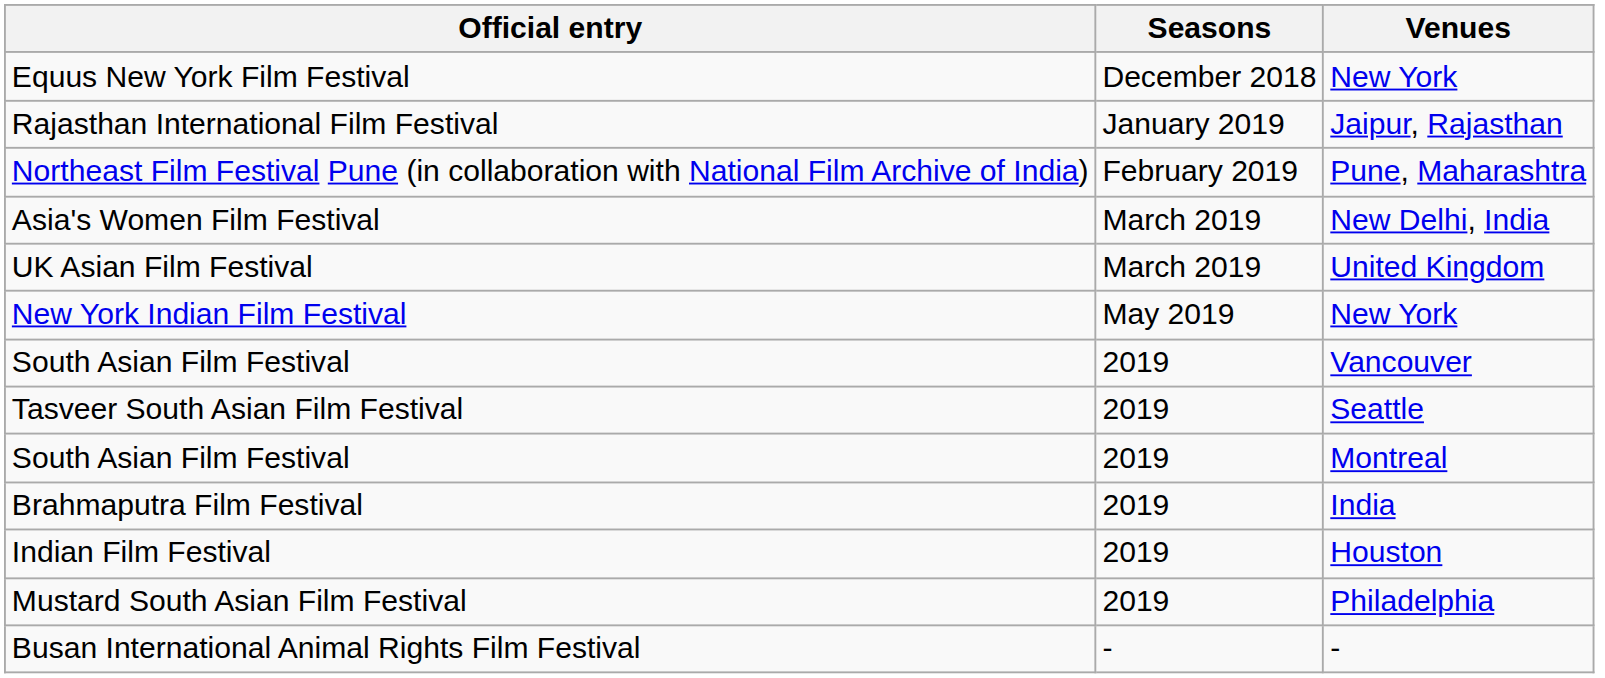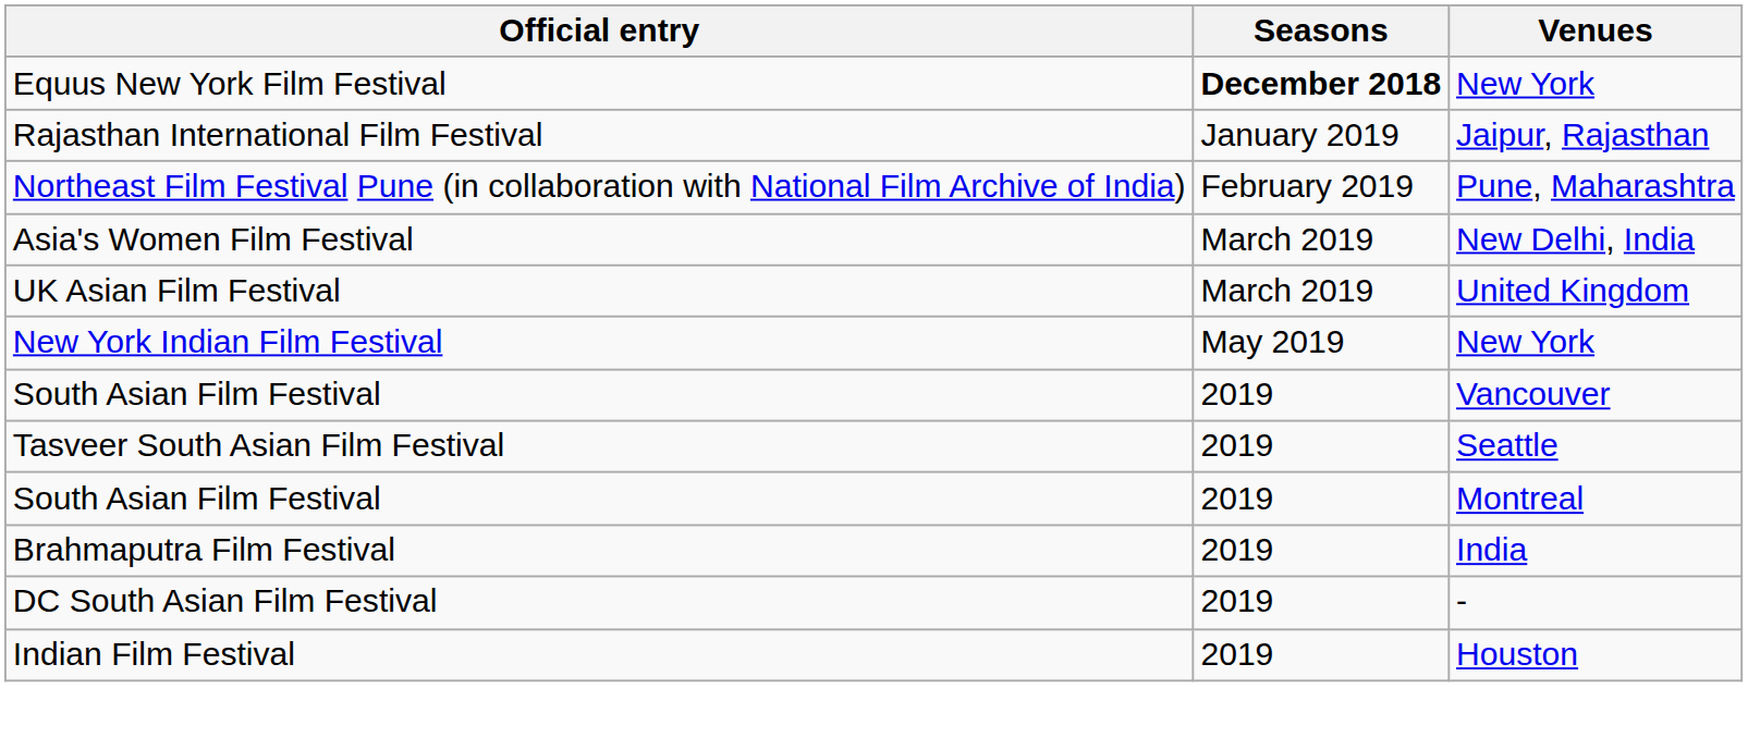 <table class="wikitable">
 <tr>
 <th>Official entry</th>
 <th>Seasons</th>
 <th>Venues</th>
 </tr>
 <tr>
 <td>Equus New York Film Festival</td>
-<td>December 2018</td>
+<td><strong>December 2018</strong></td>
 <td><a href='#'>New York</a></td>
 </tr>
 <tr>
 <td>Rajasthan International Film Festival</td>
 <td>January 2019</td>
 <td><a href='#'>Jaipur</a>, <a href='#'>Rajasthan</a></td>
 </tr>
 <tr>
 <td><a href='#'>Northeast Film Festival</a> <a href='#'>Pune</a> (in collaboration with <a href='#'>National Film Archive of India</a>)</td>
 <td>February 2019</td>
 <td><a href='#'>Pune</a>, <a href='#'>Maharashtra</a></td>
 </tr>
 <tr>
 <td>Asia's Women Film Festival</td>
 <td>March 2019</td>
 <td><a href='#'>New Delhi</a>, <a href='#'>India</a></td>
 </tr>
 <tr>
 <td>UK Asian Film Festival</td>
 <td>March 2019</td>
 <td><a href='#'>United Kingdom</a></td>
 </tr>
 <tr>
 <td><a href='#'>New York Indian Film Festival</a></td>
 <td>May 2019</td>
 <td><a href='#'>New York</a></td>
 </tr>
 <tr>
 <td>South Asian Film Festival</td>
 <td>2019</td>
 <td><a href='#'>Vancouver</a></td>
 </tr>
 <tr>
 <td>Tasveer South Asian Film Festival</td>
 <td>2019</td>
 <td><a href='#'>Seattle</a></td>
 </tr>
 <tr>
 <td>South Asian Film Festival</td>
 <td>2019</td>
 <td><a href='#'>Montreal</a></td>
 </tr>
 <tr>
 <td>Brahmaputra Film Festival</td>
 <td>2019</td>
 <td><a href='#'>India</a></td>
 </tr>
 <tr>
+<td>DC South Asian Film Festival</td>
+<td>2019</td>
+<td>-</td>
+</tr>
+<tr>
 <td>Indian Film Festival</td>
 <td>2019</td>
 <td><a href='#'>Houston</a></td>
 </tr>
-<tr>
-<td>Mustard South Asian Film Festival</td>
-<td>2019</td>
-<td><a href='#'>Philadelphia</a></td>
-</tr>
-<tr>
-<td>Busan International Animal Rights Film Festival</td>
-<td>-</td>
-<td>-</td>
-</tr>
 </table>
